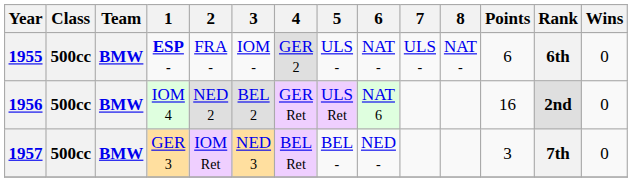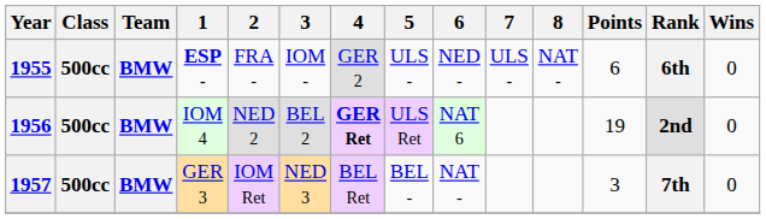 <table class="wikitable" style="text-align:center; font-size:95%">
 <tr>
 <th>Year</th>
 <th>Class</th>
 <th>Team</th>
 <th>1</th>
 <th>2</th>
 <th>3</th>
 <th>4</th>
 <th>5</th>
 <th>6</th>
 <th>7</th>
 <th>8</th>
 <th>Points</th>
 <th>Rank</th>
 <th>Wins</th>
 </tr>
 <tr>
 <th><a href='#'>1955</a></th>
 <th>500cc</th>
 <th><a href='#'>BMW</a></th>
 <td><strong><a href='#'>ESP</a><br><small>-</small></strong></td>
 <td><a href='#'>FRA</a><br><small>-</small></td>
 <td><a href='#'>IOM</a><br><small>-</small></td>
 <td style="background:#DFDFDF;"><a href='#'>GER</a><br><small>2</small></td>
 <td><a href='#'>ULS</a><br><small>-</small></td>
-<td><a href='#'>NAT</a><br><small>-</small></td>
+<td><a href='#'>NED</a><br><small>-</small></td>
 <td><a href='#'>ULS</a><br><small>-</small></td>
 <td><a href='#'>NAT</a><br><small>-</small></td>
 <td>6</td>
 <th>6th</th>
 <td>0</td>
 </tr>
 <tr>
 <th><a href='#'>1956</a></th>
 <th>500cc</th>
 <th><a href='#'>BMW</a></th>
 <td style="background:#DFFFDF;"><a href='#'>IOM</a><br><small>4</small></td>
 <td style="background:#DFDFDF;"><a href='#'>NED</a><br><small>2</small></td>
 <td style="background:#DFDFDF;"><a href='#'>BEL</a><br><small>2</small></td>
-<td style="background:#EFCFFF;"><a href='#'>GER</a><br><small>Ret</small></td>
+<td style="background:#EFCFFF;"><strong><a href='#'>GER</a><br><small>Ret</small></strong></td>
 <td style="background:#EFCFFF;"><a href='#'>ULS</a><br><small>Ret</small></td>
 <td style="background:#DFFFDF;"><a href='#'>NAT</a><br><small>6</small></td>
 <td></td>
 <td></td>
-<td>16</td>
+<td>19</td>
 <td style="background:#DFDFDF;"><strong>2nd</strong></td>
 <td>0</td>
 </tr>
 <tr>
 <th><a href='#'>1957</a></th>
 <th>500cc</th>
 <th><a href='#'>BMW</a></th>
 <td style="background:#FFDF9F;"><a href='#'>GER</a><br><small>3</small></td>
 <td style="background:#EFCFFF;"><a href='#'>IOM</a><br><small>Ret</small></td>
 <td style="background:#FFDF9F;"><a href='#'>NED</a><br><small>3</small></td>
 <td style="background:#EFCFFF;"><a href='#'>BEL</a><br><small>Ret</small></td>
 <td><a href='#'>BEL</a><br><small>-</small></td>
-<td><a href='#'>NED</a><br><small>-</small></td>
+<td><a href='#'>NAT</a><br><small>-</small></td>
 <td></td>
 <td></td>
 <td>3</td>
 <th>7th</th>
 <td>0</td>
 </tr>
 <tr>
 </tr>
 </table>
